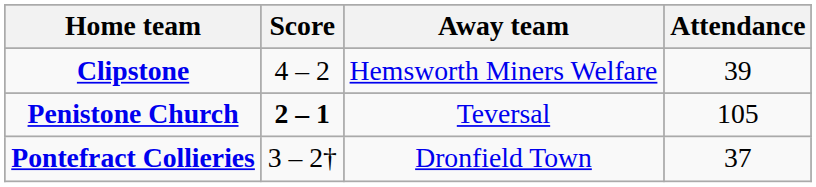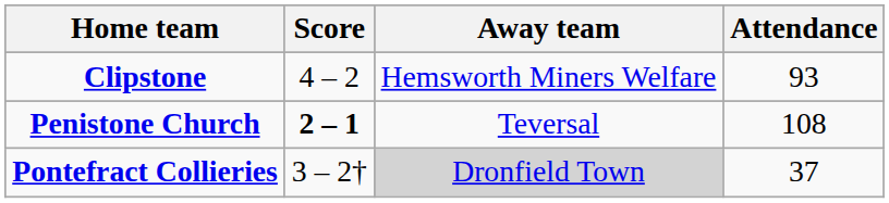 <table class="wikitable" style="text-align: center">
 <tr>
 <th>Home team</th>
 <th>Score</th>
 <th>Away team</th>
 <th>Attendance</th>
 </tr>
 <tr>
 <td><strong><a href='#'>Clipstone</a></strong></td>
 <td>4 – 2</td>
 <td><a href='#'>Hemsworth Miners Welfare</a></td>
-<td>39</td>
+<td>93</td>
 </tr>
 <tr>
 <td><strong><a href='#'>Penistone Church</a></strong></td>
 <td><strong>2 – 1</strong></td>
 <td><a href='#'>Teversal</a></td>
-<td>105</td>
+<td>108</td>
 </tr>
 <tr>
 <td><strong><a href='#'>Pontefract Collieries</a></strong></td>
 <td>3 – 2†</td>
-<td><a href='#'>Dronfield Town</a></td>
+<td style="background: lightgrey;"><a href='#'>Dronfield Town</a></td>
 <td>37</td>
 </tr>
 </table>
